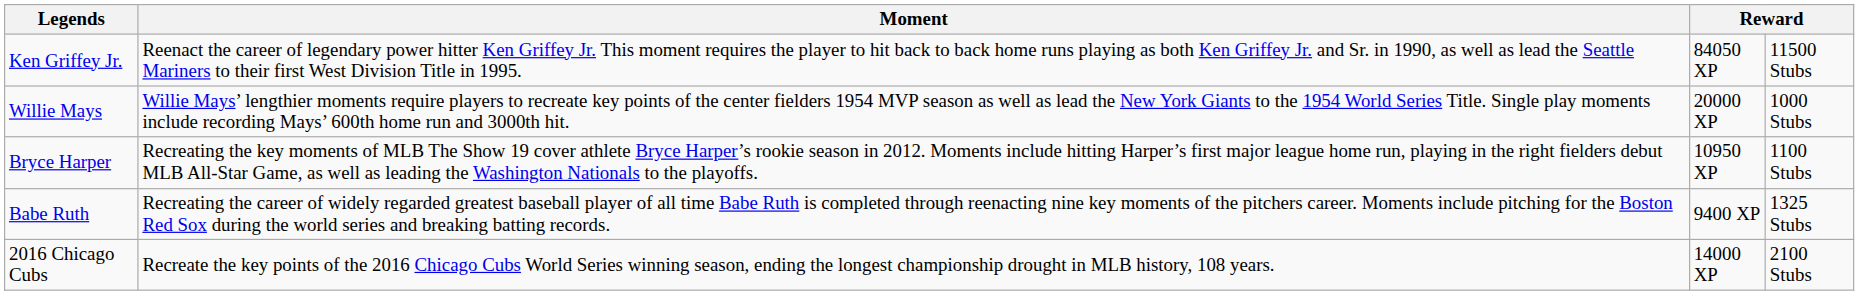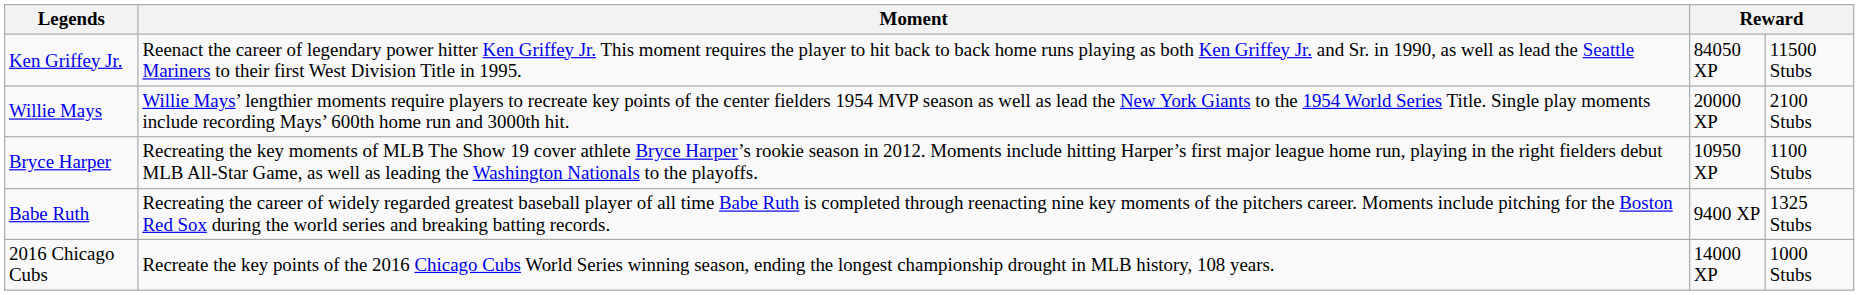 <table class="wikitable">
 <tr>
 <th>Legends</th>
 <th>Moment</th>
 <th colspan="2">Reward</th>
 </tr>
 <tr>
 <td><a href='#'>Ken Griffey Jr.</a></td>
 <td>Reenact the career of legendary power hitter <a href='#'>Ken Griffey Jr.</a> This moment requires the player to hit back to back home runs playing as both <a href='#'>Ken Griffey Jr.</a> and Sr. in 1990, as well as lead the <a href='#'>Seattle Mariners</a> to their first West Division Title in 1995.</td>
 <td>84050 XP</td>
 <td>11500 Stubs</td>
 </tr>
 <tr>
 <td><a href='#'>Willie Mays</a></td>
 <td><a href='#'>Willie Mays</a>’ lengthier moments require players to recreate key points of the center fielders 1954 MVP season as well as lead the <a href='#'>New York Giants</a> to the <a href='#'>1954 World Series</a> Title. Single play moments include recording Mays’ 600th home run and 3000th hit.</td>
 <td>20000 XP</td>
-<td>1000 Stubs</td>
+<td>2100 Stubs</td>
 </tr>
 <tr>
 <td><a href='#'>Bryce Harper</a></td>
 <td>Recreating the key moments of MLB The Show 19 cover athlete <a href='#'>Bryce Harper</a>’s rookie season in 2012. Moments include hitting Harper’s first major league home run, playing in the right fielders debut MLB All-Star Game, as well as leading the <a href='#'>Washington Nationals</a> to the playoffs. </td>
 <td>10950 XP</td>
 <td>1100 Stubs</td>
 </tr>
 <tr>
 <td><a href='#'>Babe Ruth</a></td>
 <td>Recreating the career of widely regarded greatest baseball player of all time <a href='#'>Babe Ruth</a> is completed through reenacting nine key moments of the pitchers career. Moments include pitching for the <a href='#'>Boston Red Sox</a> during the world series and breaking batting records.</td>
 <td>9400 XP</td>
 <td>1325 Stubs</td>
 </tr>
 <tr>
 <td>2016 Chicago Cubs</td>
 <td>Recreate the key points of the 2016 <a href='#'>Chicago Cubs</a> World Series winning season, ending the longest championship drought in MLB history, 108 years.</td>
 <td>14000 XP</td>
-<td>2100 Stubs</td>
+<td>1000 Stubs</td>
 </tr>
 </table>
